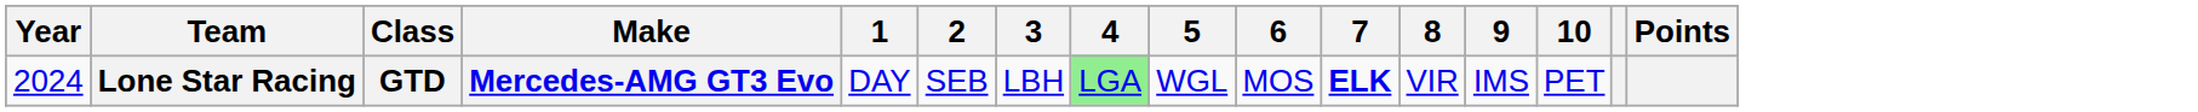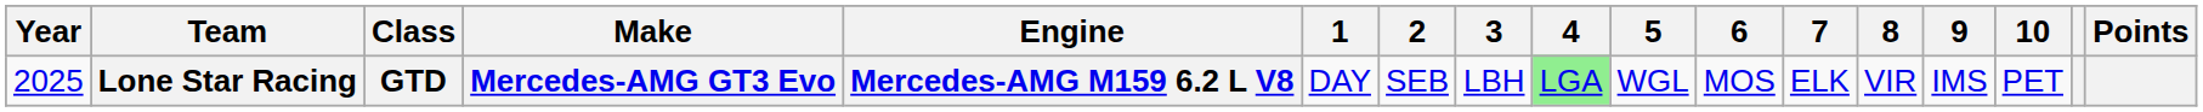 <table class="wikitable" style="text-align:center; font-size:90%">
 <tr>
 <th>Year</th>
 <th>Team</th>
 <th>Class</th>
 <th>Make</th>
+<th>Engine</th>
 <th>1</th>
 <th>2</th>
 <th>3</th>
 <th>4</th>
 <th>5</th>
 <th>6</th>
 <th>7</th>
 <th>8</th>
 <th>9</th>
 <th>10</th>
 <th></th>
 <th>Points</th>
 </tr>
 <tr>
-<td><a href='#'>2024</a></td>
+<td><a href='#'>2025</a></td>
 <th>Lone Star Racing</th>
 <th>GTD</th>
 <th><a href='#'>Mercedes-AMG GT3 Evo</a></th>
+<th><a href='#'>Mercedes-AMG M159</a> 6.2 L <a href='#'>V8</a></th>
 <td><a href='#'>DAY</a></td>
 <td><a href='#'>SEB</a></td>
 <td><a href='#'>LBH</a></td>
 <td style="background: lightgreen;"><a href='#'>LGA</a></td>
 <td><a href='#'>WGL</a></td>
 <td><a href='#'>MOS</a></td>
-<td><strong><a href='#'>ELK</a></strong></td>
+<td><a href='#'>ELK</a></td>
 <td><a href='#'>VIR</a></td>
 <td><a href='#'>IMS</a></td>
 <td><a href='#'>PET</a></td>
 <th></th>
 <th></th>
 </tr>
 </table>
